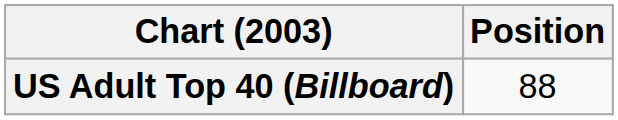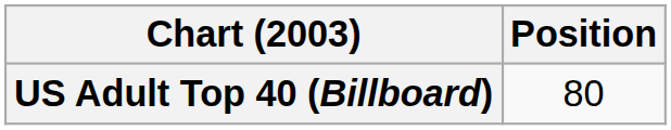 <table class="wikitable plainrowheaders" style="text-align:center">
 <tr>
 <th scope="col">Chart (2003)</th>
 <th scope="col">Position</th>
 </tr>
 <tr>
 <th scope="row">US Adult Top 40 (<em>Billboard</em>)</th>
-<td>88</td>
+<td>80</td>
 </tr>
 </table>
